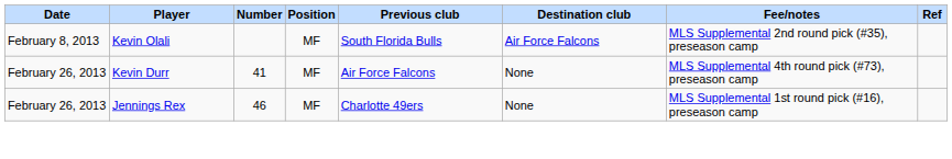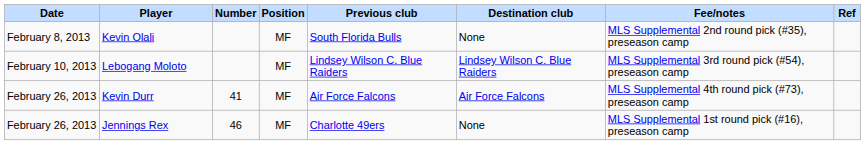 <table class="wikitable" style="text-align:left; font-size:95%;">
 <tr>
 <th style="background:#c2ddff; width:125px;">Date</th>
 <th style="background:#c2ddff; width:150px;">Player</th>
 <th style="background:#c2ddff; width:50px;">Number</th>
 <th style="background:#c2ddff; width:50px;">Position</th>
 <th style="background:#c2ddff; width:200px;">Previous club</th>
 <th style="background:#c2ddff; width:200px;">Destination club</th>
 <th style="background:#c2ddff; width:310px;">Fee/notes</th>
 <th style="background:#c2ddff; width:30px;">Ref</th>
 </tr>
 <tr>
 <td>February 8, 2013</td>
 <td> <a href='#'>Kevin Olali</a></td>
 <td align=center></td>
 <td align=center>MF</td>
 <td> <a href='#'>South Florida Bulls</a></td>
-<td> <a href='#'>Air Force Falcons</a></td>
+<td>None</td>
 <td><a href='#'>MLS Supplemental</a> 2nd round pick (#35), preseason camp</td>
+<td></td>
+</tr>
+<tr>
+<td>February 10, 2013</td>
+<td> <a href='#'>Lebogang Moloto</a></td>
+<td align=center></td>
+<td align=center>MF</td>
+<td> <a href='#'>Lindsey Wilson C. Blue Raiders</a></td>
+<td> <a href='#'>Lindsey Wilson C. Blue Raiders</a></td>
+<td><a href='#'>MLS Supplemental</a> 3rd round pick (#54), preseason camp</td>
 <td></td>
 </tr>
 <tr>
 <td>February 26, 2013</td>
 <td> <a href='#'>Kevin Durr</a></td>
 <td align=center>41</td>
 <td align=center>MF</td>
 <td> <a href='#'>Air Force Falcons</a></td>
-<td>None</td>
+<td> <a href='#'>Air Force Falcons</a></td>
 <td><a href='#'>MLS Supplemental</a> 4th round pick (#73), preseason camp</td>
 <td></td>
 </tr>
 <tr>
 <td>February 26, 2013</td>
 <td> <a href='#'>Jennings Rex</a></td>
 <td align=center>46</td>
 <td align=center>MF</td>
 <td> <a href='#'>Charlotte 49ers</a></td>
 <td>None</td>
 <td><a href='#'>MLS Supplemental</a> 1st round pick (#16), preseason camp</td>
 <td></td>
 </tr>
 </table>
